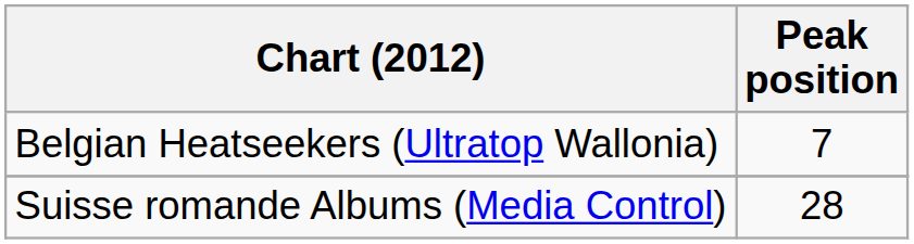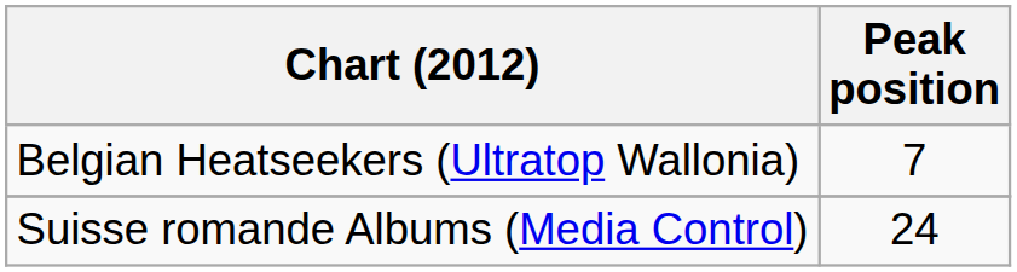 <table class="wikitable sortable">
 <tr>
 <th>Chart (2012)</th>
 <th>Peak<br>position</th>
 </tr>
 <tr>
 <td>Belgian Heatseekers (<a href='#'>Ultratop</a> Wallonia)</td>
 <td align=center>7</td>
 </tr>
 <tr>
 </tr>
 <tr>
 <td>Suisse romande Albums (<a href='#'>Media Control</a>)</td>
-<td align=center>28</td>
+<td align=center>24</td>
 </tr>
 </table>
